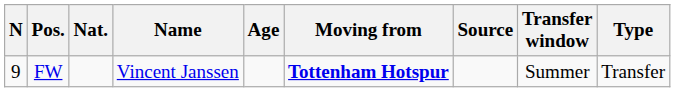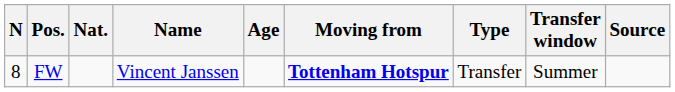 <table class="wikitable sortable" style="text-align:center">
 <tr>
 <th>N</th>
 <th>Pos.</th>
 <th>Nat.</th>
 <th>Name</th>
 <th>Age</th>
 <th>Moving from</th>
+<th>Type</th>
+<th>Transfer<br>window</th>
 <th>Source</th>
-<th>Transfer<br>window</th>
-<th>Type</th>
 </tr>
 <tr>
-<td>9</td>
+<td>8</td>
 <td><a href='#'>FW</a></td>
 <td></td>
 <td align=left><a href='#'>Vincent Janssen</a></td>
 <td></td>
 <td align=left><strong> <a href='#'>Tottenham Hotspur</a></strong></td>
+<td>Transfer</td>
+<td>Summer</td>
 <td></td>
-<td>Summer</td>
-<td>Transfer</td>
 </tr>
 </table>
